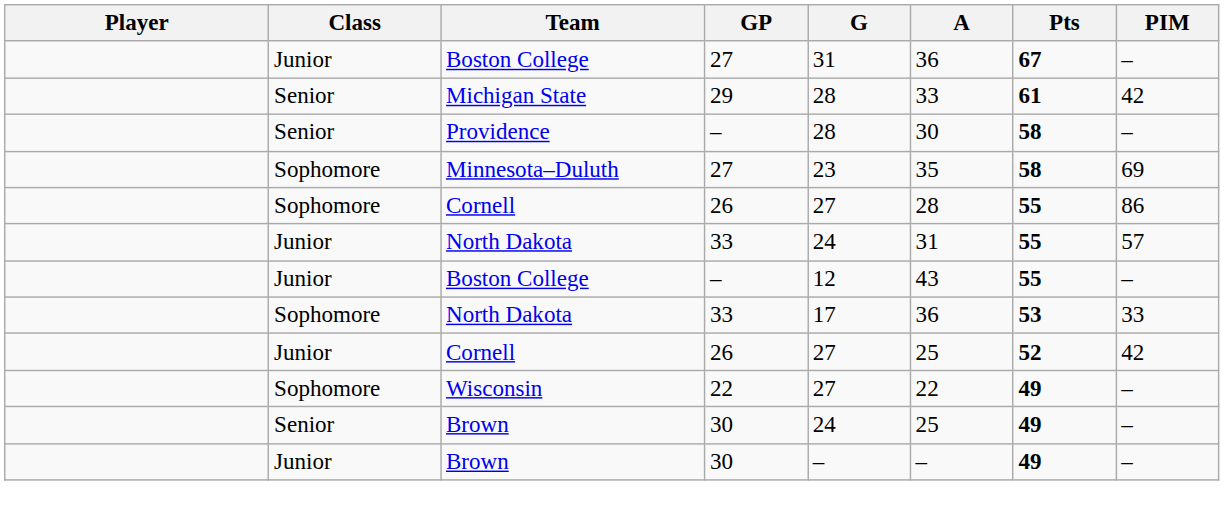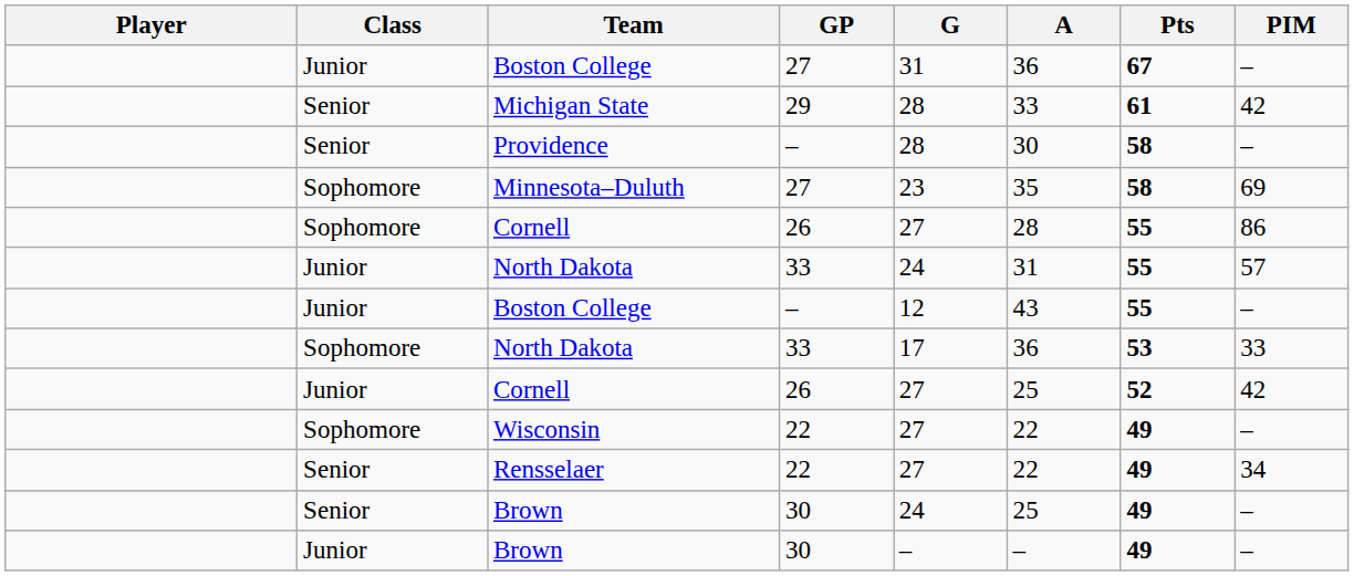 <table class="wikitable sortable">
 <tr>
 <th style="width: 11em;">Player</th>
 <th style="width: 7em;">Class</th>
 <th style="width: 11em;">Team</th>
 <th style="width: 4em;">GP</th>
 <th style="width: 4em;">G</th>
 <th style="width: 4em;">A</th>
 <th style="width: 4em;">Pts</th>
 <th style="width: 4em;">PIM</th>
 </tr>
 <tr>
 <td></td>
 <td>Junior</td>
 <td><a href='#'>Boston College</a></td>
 <td>27</td>
 <td>31</td>
 <td>36</td>
 <td><strong>67</strong></td>
 <td>–</td>
 </tr>
 <tr>
 <td></td>
 <td>Senior</td>
 <td><a href='#'>Michigan State</a></td>
 <td>29</td>
 <td>28</td>
 <td>33</td>
 <td><strong>61</strong></td>
 <td>42</td>
 </tr>
 <tr>
 <td></td>
 <td>Senior</td>
 <td><a href='#'>Providence</a></td>
 <td>–</td>
 <td>28</td>
 <td>30</td>
 <td><strong>58</strong></td>
 <td>–</td>
 </tr>
 <tr>
 <td></td>
 <td>Sophomore</td>
 <td><a href='#'>Minnesota–Duluth</a></td>
 <td>27</td>
 <td>23</td>
 <td>35</td>
 <td><strong>58</strong></td>
 <td>69</td>
 </tr>
 <tr>
 <td></td>
 <td>Sophomore</td>
 <td><a href='#'>Cornell</a></td>
 <td>26</td>
 <td>27</td>
 <td>28</td>
 <td><strong>55</strong></td>
 <td>86</td>
 </tr>
 <tr>
 <td></td>
 <td>Junior</td>
 <td><a href='#'>North Dakota</a></td>
 <td>33</td>
 <td>24</td>
 <td>31</td>
 <td><strong>55</strong></td>
 <td>57</td>
 </tr>
 <tr>
 <td></td>
 <td>Junior</td>
 <td><a href='#'>Boston College</a></td>
 <td>–</td>
 <td>12</td>
 <td>43</td>
 <td><strong>55</strong></td>
 <td>–</td>
 </tr>
 <tr>
 <td></td>
 <td>Sophomore</td>
 <td><a href='#'>North Dakota</a></td>
 <td>33</td>
 <td>17</td>
 <td>36</td>
 <td><strong>53</strong></td>
 <td>33</td>
 </tr>
 <tr>
 <td></td>
 <td>Junior</td>
 <td><a href='#'>Cornell</a></td>
 <td>26</td>
 <td>27</td>
 <td>25</td>
 <td><strong>52</strong></td>
 <td>42</td>
 </tr>
 <tr>
 <td></td>
 <td>Sophomore</td>
 <td><a href='#'>Wisconsin</a></td>
 <td>22</td>
 <td>27</td>
 <td>22</td>
 <td><strong>49</strong></td>
 <td>–</td>
 </tr>
 <tr>
 <td></td>
 <td>Senior</td>
+<td><a href='#'>Rensselaer</a></td>
+<td>22</td>
+<td>27</td>
+<td>22</td>
+<td><strong>49</strong></td>
+<td>34</td>
+</tr>
+<tr>
+<td></td>
+<td>Senior</td>
 <td><a href='#'>Brown</a></td>
 <td>30</td>
 <td>24</td>
 <td>25</td>
 <td><strong>49</strong></td>
 <td>–</td>
 </tr>
 <tr>
 <td></td>
 <td>Junior</td>
 <td><a href='#'>Brown</a></td>
 <td>30</td>
 <td>–</td>
 <td>–</td>
 <td><strong>49</strong></td>
 <td>–</td>
 </tr>
 </table>
